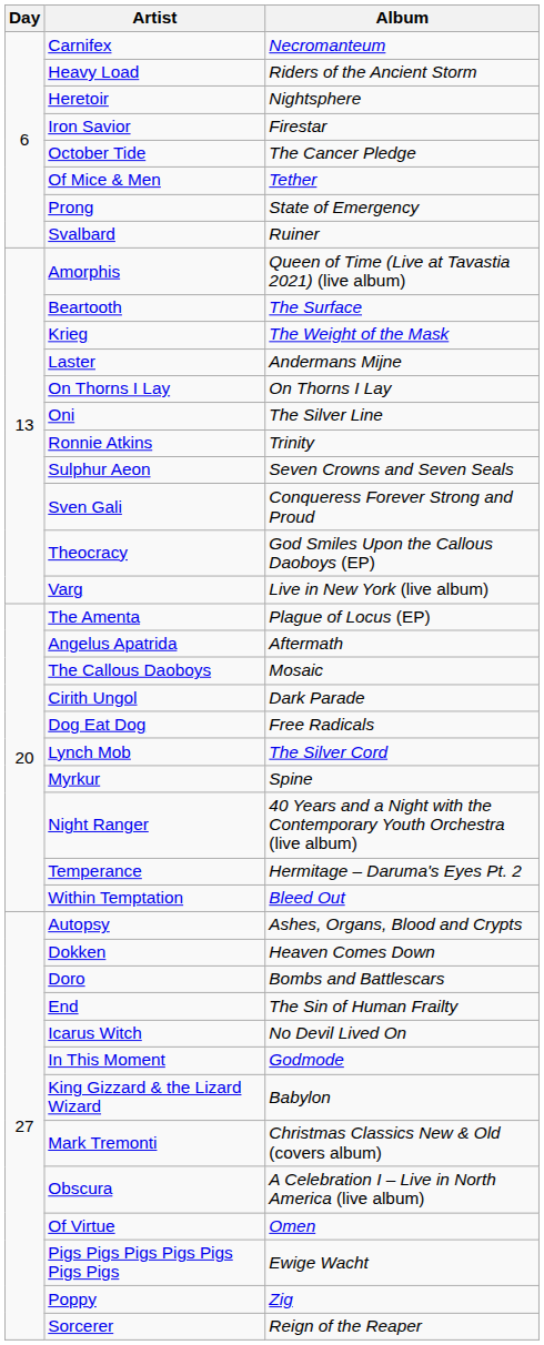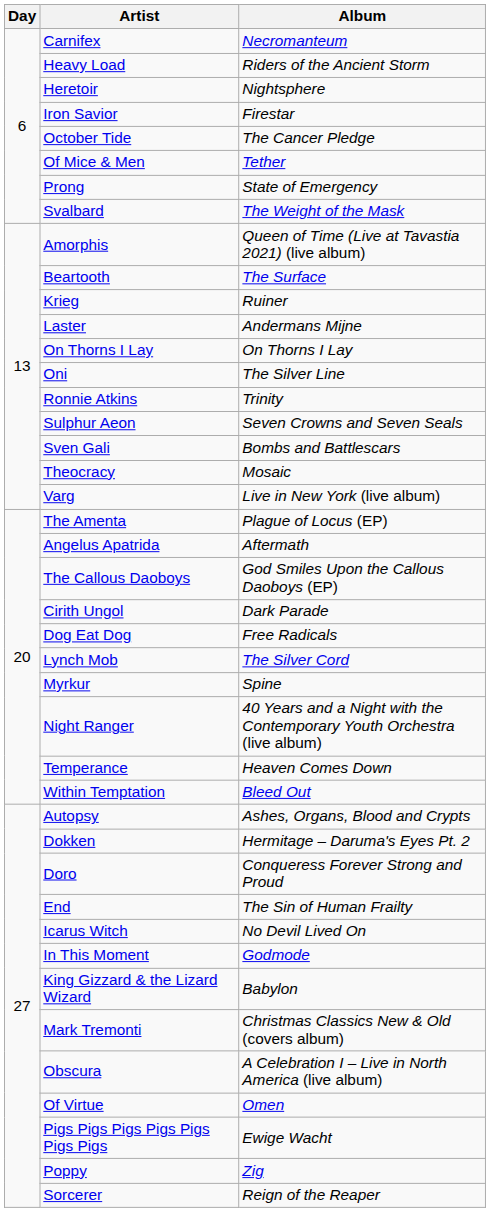 <table class="wikitable" id="table_November">
 <tr>
 <th style="width:20px;">Day</th>
 <th style="width:200px;">Artist</th>
 <th style="width:250px;">Album</th>
 </tr>
 <tr>
 <td style="text-align:center;" rowspan="8">6</td>
 <td><a href='#'>Carnifex</a></td>
 <td><em><a href='#'>Necromanteum</a></em></td>
 </tr>
 <tr>
 <td><a href='#'>Heavy Load</a></td>
 <td><em>Riders of the Ancient Storm</em></td>
 </tr>
 <tr>
 <td><a href='#'>Heretoir</a></td>
 <td><em>Nightsphere</em></td>
 </tr>
 <tr>
 <td><a href='#'>Iron Savior</a></td>
 <td><em>Firestar</em></td>
 </tr>
 <tr>
 <td><a href='#'>October Tide</a></td>
 <td><em>The Cancer Pledge</em></td>
 </tr>
 <tr>
 <td><a href='#'>Of Mice & Men</a></td>
 <td><em><a href='#'>Tether</a></em></td>
 </tr>
 <tr>
 <td><a href='#'>Prong</a></td>
 <td><em>State of Emergency</em></td>
 </tr>
 <tr>
 <td><a href='#'>Svalbard</a></td>
-<td><em>Ruiner</em></td>
+<td><em><a href='#'>The Weight of the Mask</a></em></td>
 </tr>
 <tr>
 <td style="text-align:center;" rowspan="11">13</td>
 <td><a href='#'>Amorphis</a></td>
 <td><em>Queen of Time (Live at Tavastia 2021)</em> (live album)</td>
 </tr>
 <tr>
 <td><a href='#'>Beartooth</a></td>
 <td><em><a href='#'>The Surface</a></em></td>
 </tr>
 <tr>
 <td><a href='#'>Krieg</a></td>
-<td><em><a href='#'>The Weight of the Mask</a></em></td>
+<td><em>Ruiner</em></td>
 </tr>
 <tr>
 <td><a href='#'>Laster</a></td>
 <td><em>Andermans Mijne</em></td>
 </tr>
 <tr>
 <td><a href='#'>On Thorns I Lay</a></td>
 <td><em>On Thorns I Lay</em></td>
 </tr>
 <tr>
 <td><a href='#'>Oni</a></td>
 <td><em>The Silver Line</em></td>
 </tr>
 <tr>
 <td><a href='#'>Ronnie Atkins</a></td>
 <td><em>Trinity</em></td>
 </tr>
 <tr>
 <td><a href='#'>Sulphur Aeon</a></td>
 <td><em>Seven Crowns and Seven Seals</em></td>
 </tr>
 <tr>
 <td><a href='#'>Sven Gali</a></td>
-<td><em>Conqueress Forever Strong and Proud</em></td>
+<td><em>Bombs and Battlescars</em></td>
 </tr>
 <tr>
 <td><a href='#'>Theocracy</a></td>
-<td><em>God Smiles Upon the Callous Daoboys</em> (EP)</td>
+<td><em>Mosaic</em></td>
 </tr>
 <tr>
 <td><a href='#'>Varg</a></td>
 <td><em>Live in New York</em> (live album)</td>
 </tr>
 <tr>
 <td style="text-align:center;" rowspan="10">20</td>
 <td><a href='#'>The Amenta</a></td>
 <td><em>Plague of Locus</em> (EP)</td>
 </tr>
 <tr>
 <td><a href='#'>Angelus Apatrida</a></td>
 <td><em>Aftermath</em></td>
 </tr>
 <tr>
 <td><a href='#'>The Callous Daoboys</a></td>
-<td><em>Mosaic</em></td>
+<td><em>God Smiles Upon the Callous Daoboys</em> (EP)</td>
 </tr>
 <tr>
 <td><a href='#'>Cirith Ungol</a></td>
 <td><em>Dark Parade</em></td>
 </tr>
 <tr>
 <td><a href='#'>Dog Eat Dog</a></td>
 <td><em>Free Radicals</em></td>
 </tr>
 <tr>
 <td><a href='#'>Lynch Mob</a></td>
 <td><em><a href='#'>The Silver Cord</a></em></td>
 </tr>
 <tr>
 <td><a href='#'>Myrkur</a></td>
 <td><em>Spine</em></td>
 </tr>
 <tr>
 <td><a href='#'>Night Ranger</a></td>
 <td><em>40 Years and a Night with the Contemporary Youth Orchestra</em> (live album)</td>
 </tr>
 <tr>
 <td><a href='#'>Temperance</a></td>
-<td><em>Hermitage – Daruma's Eyes Pt. 2</em></td>
+<td><em>Heaven Comes Down</em></td>
 </tr>
 <tr>
 <td><a href='#'>Within Temptation</a></td>
 <td><em><a href='#'>Bleed Out</a></em></td>
 </tr>
 <tr>
 <td style="text-align:center;" rowspan="13">27</td>
 <td><a href='#'>Autopsy</a></td>
 <td><em>Ashes, Organs, Blood and Crypts</em></td>
 </tr>
 <tr>
 <td><a href='#'>Dokken</a></td>
-<td><em>Heaven Comes Down</em></td>
+<td><em>Hermitage – Daruma's Eyes Pt. 2</em></td>
 </tr>
 <tr>
 <td><a href='#'>Doro</a></td>
-<td><em>Bombs and Battlescars</em></td>
+<td><em>Conqueress Forever Strong and Proud</em></td>
 </tr>
 <tr>
 <td><a href='#'>End</a></td>
 <td><em>The Sin of Human Frailty</em></td>
 </tr>
 <tr>
 <td><a href='#'>Icarus Witch</a></td>
 <td><em>No Devil Lived On</em></td>
 </tr>
 <tr>
 <td><a href='#'>In This Moment</a></td>
 <td><em><a href='#'>Godmode</a></em></td>
 </tr>
 <tr>
 <td><a href='#'>King Gizzard & the Lizard Wizard</a></td>
 <td><em>Babylon</em></td>
 </tr>
 <tr>
 <td><a href='#'>Mark Tremonti</a></td>
 <td><em>Christmas Classics New & Old</em> (covers album)</td>
 </tr>
 <tr>
 <td><a href='#'>Obscura</a></td>
 <td><em>A Celebration I – Live in North America</em> (live album)</td>
 </tr>
 <tr>
 <td><a href='#'>Of Virtue</a></td>
 <td><em><a href='#'>Omen</a></em></td>
 </tr>
 <tr>
 <td><a href='#'>Pigs Pigs Pigs Pigs Pigs Pigs Pigs</a></td>
 <td><em>Ewige Wacht</em></td>
 </tr>
 <tr>
 <td><a href='#'>Poppy</a></td>
 <td><em><a href='#'>Zig</a></em></td>
 </tr>
 <tr>
 <td><a href='#'>Sorcerer</a></td>
 <td><em>Reign of the Reaper</em></td>
 </tr>
 </table>
